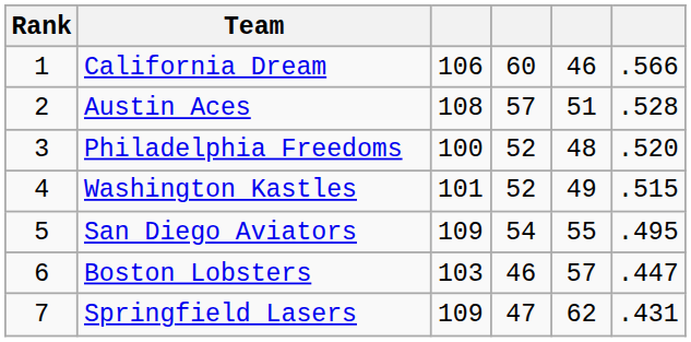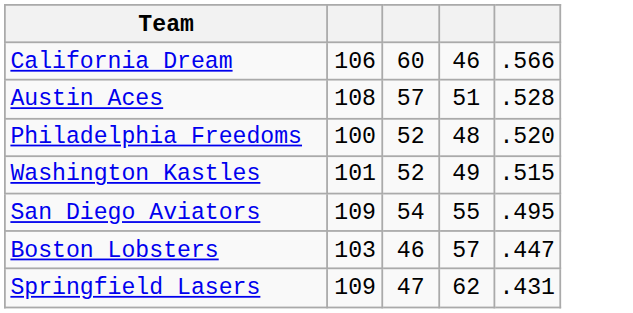 <table class="wikitable sortable" style="text-align:left">
 <tr>
-<th width="25px">Rank</th>
 <th width="175px">Team</th>
 <th width="25px"></th>
 <th width="25px"></th>
 <th width="25px"></th>
 <th width="25px"></th>
 </tr>
 <tr>
-<td style="text-align:center">1</td>
 <td><a href='#'>California Dream</a></td>
 <td style="text-align:center">106</td>
 <td style="text-align:center">60</td>
 <td style="text-align:center">46</td>
 <td style="text-align:center">.566</td>
 </tr>
 <tr>
-<td style="text-align:center">2</td>
 <td><a href='#'>Austin Aces</a></td>
 <td style="text-align:center">108</td>
 <td style="text-align:center">57</td>
 <td style="text-align:center">51</td>
 <td style="text-align:center">.528</td>
 </tr>
 <tr>
-<td style="text-align:center">3</td>
 <td><a href='#'>Philadelphia Freedoms</a></td>
 <td style="text-align:center">100</td>
 <td style="text-align:center">52</td>
 <td style="text-align:center">48</td>
 <td style="text-align:center">.520</td>
 </tr>
 <tr>
-<td style="text-align:center">4</td>
 <td><a href='#'>Washington Kastles</a></td>
 <td style="text-align:center">101</td>
 <td style="text-align:center">52</td>
 <td style="text-align:center">49</td>
 <td style="text-align:center">.515</td>
 </tr>
 <tr>
-<td style="text-align:center">5</td>
 <td><a href='#'>San Diego Aviators</a></td>
 <td style="text-align:center">109</td>
 <td style="text-align:center">54</td>
 <td style="text-align:center">55</td>
 <td style="text-align:center">.495</td>
 </tr>
 <tr>
-<td style="text-align:center">6</td>
 <td><a href='#'>Boston Lobsters</a></td>
 <td style="text-align:center">103</td>
 <td style="text-align:center">46</td>
 <td style="text-align:center">57</td>
 <td style="text-align:center">.447</td>
 </tr>
 <tr>
-<td style="text-align:center">7</td>
 <td><a href='#'>Springfield Lasers</a></td>
 <td style="text-align:center">109</td>
 <td style="text-align:center">47</td>
 <td style="text-align:center">62</td>
 <td style="text-align:center">.431</td>
 </tr>
 </table>
